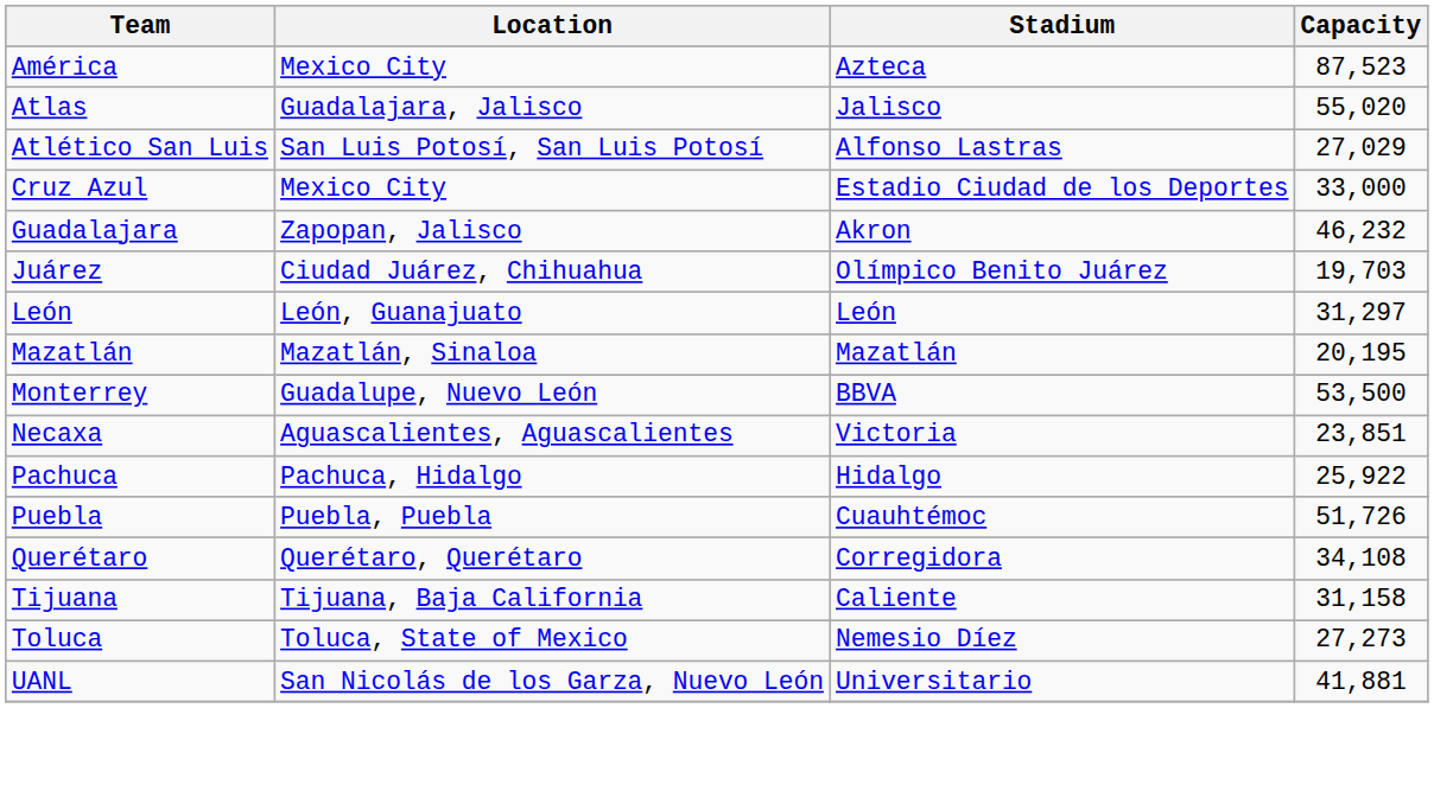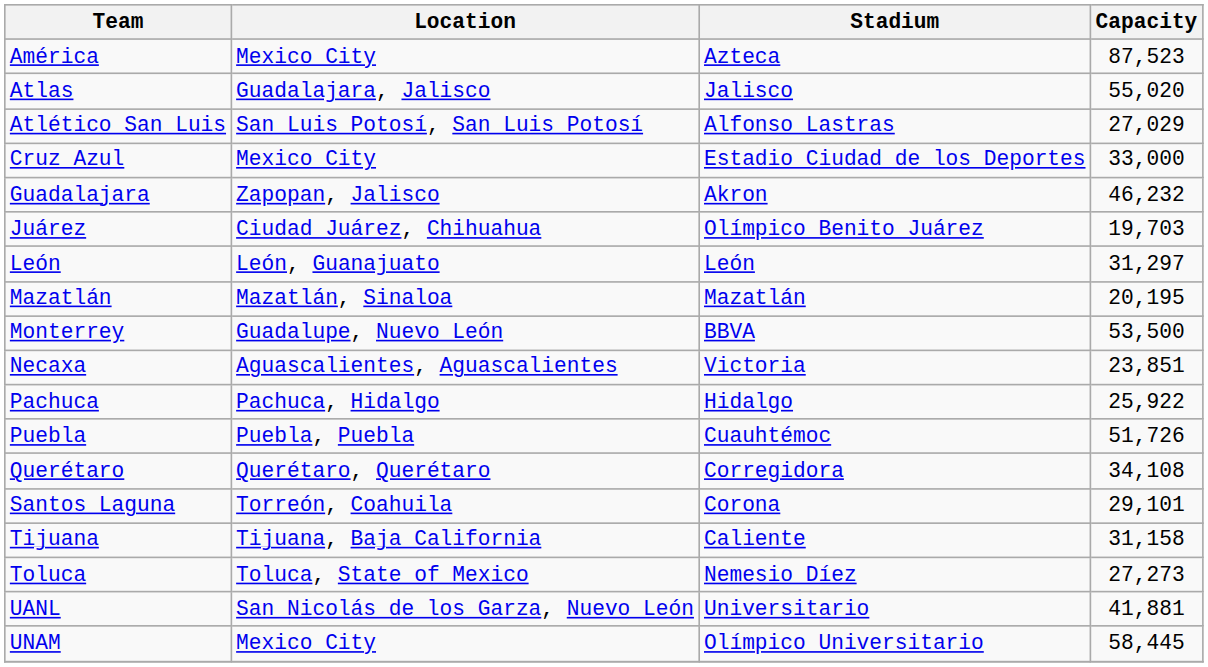 <table class="wikitable sortable" style="text-align: left;">
 <tr>
 <th>Team</th>
 <th>Location</th>
 <th>Stadium</th>
 <th>Capacity</th>
 </tr>
 <tr>
 <td><a href='#'>América</a></td>
 <td><a href='#'>Mexico City</a></td>
 <td><a href='#'>Azteca</a></td>
 <td align=center>87,523</td>
 </tr>
 <tr>
 <td><a href='#'>Atlas</a></td>
 <td><a href='#'>Guadalajara</a>, <a href='#'>Jalisco</a></td>
 <td><a href='#'>Jalisco</a></td>
 <td align=center>55,020</td>
 </tr>
 <tr>
 <td><a href='#'>Atlético San Luis</a></td>
 <td><a href='#'>San Luis Potosí</a>, <a href='#'>San Luis Potosí</a></td>
 <td><a href='#'>Alfonso Lastras</a></td>
 <td align=center>27,029</td>
 </tr>
 <tr>
 <td><a href='#'>Cruz Azul</a></td>
 <td><a href='#'>Mexico City</a></td>
 <td><a href='#'>Estadio Ciudad de los Deportes</a></td>
 <td align=center>33,000</td>
 </tr>
 <tr>
 <td><a href='#'>Guadalajara</a></td>
 <td><a href='#'>Zapopan</a>, <a href='#'>Jalisco</a></td>
 <td><a href='#'>Akron</a></td>
 <td align=center>46,232</td>
 </tr>
 <tr>
 <td><a href='#'>Juárez</a></td>
 <td><a href='#'>Ciudad Juárez</a>, <a href='#'>Chihuahua</a></td>
 <td><a href='#'>Olímpico Benito Juárez</a></td>
 <td align=center>19,703</td>
 </tr>
 <tr>
 <td><a href='#'>León</a></td>
 <td><a href='#'>León</a>, <a href='#'>Guanajuato</a></td>
 <td><a href='#'>León</a></td>
 <td align=center>31,297</td>
 </tr>
 <tr>
 <td><a href='#'>Mazatlán</a></td>
 <td><a href='#'>Mazatlán</a>, <a href='#'>Sinaloa</a></td>
 <td><a href='#'>Mazatlán</a></td>
 <td align=center>20,195</td>
 </tr>
 <tr>
 <td><a href='#'>Monterrey</a></td>
 <td><a href='#'>Guadalupe</a>, <a href='#'>Nuevo León</a></td>
 <td><a href='#'>BBVA</a></td>
 <td align=center>53,500</td>
 </tr>
 <tr>
 <td><a href='#'>Necaxa</a></td>
 <td><a href='#'>Aguascalientes</a>, <a href='#'>Aguascalientes</a></td>
 <td><a href='#'>Victoria</a></td>
 <td align=center>23,851</td>
 </tr>
 <tr>
 <td><a href='#'>Pachuca</a></td>
 <td><a href='#'>Pachuca</a>, <a href='#'>Hidalgo</a></td>
 <td><a href='#'>Hidalgo</a></td>
 <td align=center>25,922</td>
 </tr>
 <tr>
 <td><a href='#'>Puebla</a></td>
 <td><a href='#'>Puebla</a>, <a href='#'>Puebla</a></td>
 <td><a href='#'>Cuauhtémoc</a></td>
 <td align=center>51,726</td>
 </tr>
 <tr>
 <td><a href='#'>Querétaro</a></td>
 <td><a href='#'>Querétaro</a>, <a href='#'>Querétaro</a></td>
 <td><a href='#'>Corregidora</a></td>
 <td align=center>34,108</td>
 </tr>
 <tr>
+<td><a href='#'>Santos Laguna</a></td>
+<td><a href='#'>Torreón</a>, <a href='#'>Coahuila</a></td>
+<td><a href='#'>Corona</a></td>
+<td align=center>29,101</td>
+</tr>
+<tr>
 <td><a href='#'>Tijuana</a></td>
 <td><a href='#'>Tijuana</a>, <a href='#'>Baja California</a></td>
 <td><a href='#'>Caliente</a></td>
 <td align=center>31,158</td>
 </tr>
 <tr>
 <td><a href='#'>Toluca</a></td>
 <td><a href='#'>Toluca</a>, <a href='#'>State of Mexico</a></td>
 <td><a href='#'>Nemesio Díez</a></td>
 <td align=center>27,273</td>
 </tr>
 <tr>
 <td><a href='#'>UANL</a></td>
 <td><a href='#'>San Nicolás de los Garza</a>, <a href='#'>Nuevo León</a></td>
 <td><a href='#'>Universitario</a></td>
 <td align=center>41,881</td>
 </tr>
 <tr>
+<td><a href='#'>UNAM</a></td>
+<td><a href='#'>Mexico City</a></td>
+<td><a href='#'>Olímpico Universitario</a></td>
+<td align=center>58,445</td>
+</tr>
+<tr>
 </tr>
 </table>
